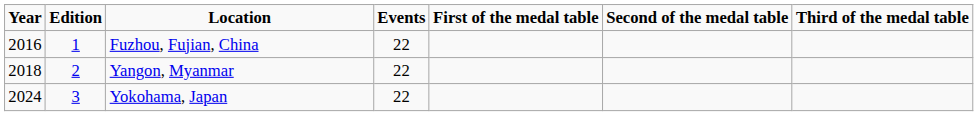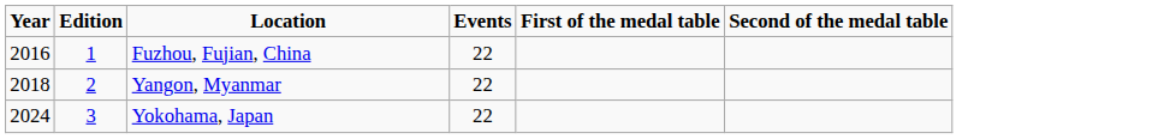 <table class="wikitable">
 <tr>
 <td width="20" align="center"><strong>Year</strong></td>
 <td width="50" align="center"><strong>Edition</strong></td>
 <td width="250" align="center"><strong>Location</strong></td>
 <td width="20" align="center"><strong>Events</strong></td>
 <td><strong>First of the medal table</strong></td>
 <td><strong>Second of the medal table</strong></td>
-<td><strong>Third of the medal table</strong></td>
 </tr>
 <tr>
 <td align="center">2016</td>
 <td align="center"><a href='#'>1</a></td>
 <td> <a href='#'>Fuzhou</a>, <a href='#'>Fujian</a>, <a href='#'>China</a></td>
 <td align="center">22</td>
-<td></td>
 <td></td>
 <td></td>
 </tr>
 <tr>
 <td align="center">2018</td>
 <td align="center"><a href='#'>2</a></td>
 <td> <a href='#'>Yangon</a>, <a href='#'>Myanmar</a></td>
 <td align="center">22</td>
 <td></td>
 <td></td>
-<td></td>
 </tr>
 <tr>
 <td align="center">2024</td>
 <td align="center"><a href='#'>3</a></td>
 <td> <a href='#'>Yokohama</a>, <a href='#'>Japan</a></td>
 <td align="center">22</td>
 <td></td>
 <td></td>
-<td></td>
 </tr>
 </table>
